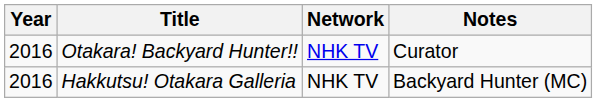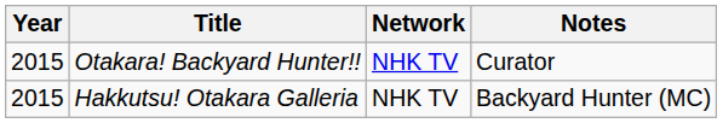 <table class="wikitable">
 <tr>
 <th>Year</th>
 <th>Title</th>
 <th>Network</th>
 <th>Notes</th>
 </tr>
 <tr>
-<td>2016</td>
+<td>2015</td>
 <td><em>Otakara! Backyard Hunter!!</em></td>
 <td><a href='#'>NHK TV</a></td>
 <td>Curator</td>
 </tr>
 <tr>
-<td>2016</td>
+<td>2015</td>
 <td><em>Hakkutsu! Otakara Galleria</em></td>
 <td>NHK TV</td>
 <td>Backyard Hunter (MC)</td>
 </tr>
 </table>
